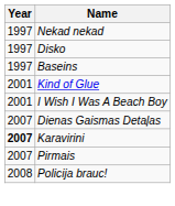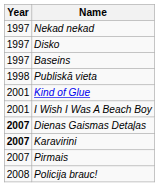 <table class="wikitable" style="font-size: 95%;">
 <tr>
 <th>Year</th>
 <th>Name</th>
 </tr>
 <tr>
 <td>1997</td>
 <td><em>Nekad nekad</em></td>
 </tr>
 <tr>
 <td>1997</td>
 <td><em>Disko</em></td>
 </tr>
 <tr>
 <td>1997</td>
 <td><em>Baseins</em></td>
 </tr>
 <tr>
+<td>1998</td>
+<td><em>Publiskā vieta</em></td>
+</tr>
+<tr>
 <td>2001</td>
 <td><em><a href='#'>Kind of Glue</a></em></td>
 </tr>
 <tr>
 <td>2001</td>
 <td><em>I Wish I Was A Beach Boy</em></td>
 </tr>
 <tr>
-<td>2007</td>
+<td><strong>2007</strong></td>
 <td><em>Dienas Gaismas Detaļas</em></td>
 </tr>
 <tr>
 <td><strong>2007</strong></td>
 <td><em>Karavirini</em></td>
 </tr>
 <tr>
 <td>2007</td>
 <td><em>Pirmais</em></td>
 </tr>
 <tr>
 <td>2008</td>
 <td><em>Policija brauc!</em></td>
 </tr>
 </table>
